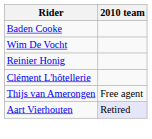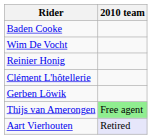 <table class="wikitable">
 <tr>
 <th>Rider</th>
 <th>2010 team</th>
 </tr>
 <tr>
 <td><a href='#'>Baden Cooke</a></td>
 <td></td>
 </tr>
 <tr>
 <td><a href='#'>Wim De Vocht</a></td>
 <td></td>
 </tr>
 <tr>
 <td><a href='#'>Reinier Honig</a></td>
 <td></td>
 </tr>
 <tr>
 <td><a href='#'>Clément L'hôtellerie</a></td>
 <td></td>
 </tr>
 <tr>
+<td><a href='#'>Gerben Löwik</a></td>
+<td></td>
+</tr>
+<tr>
 <td><a href='#'>Thijs van Amerongen</a></td>
-<td>Free agent</td>
+<td style="background: lightgreen;">Free agent</td>
 </tr>
 <tr>
 <td><a href='#'>Aart Vierhouten</a></td>
 <td style="background: lavender;">Retired</td>
 </tr>
 </table>
